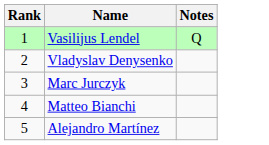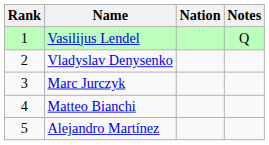 <table class="wikitable sortable" style="text-align:center">
 <tr>
 <th>Rank</th>
 <th>Name</th>
+<th>Nation</th>
 <th>Notes</th>
 </tr>
 <tr bgcolor=bbffbb>
 <td>1</td>
 <td align=left><a href='#'>Vasilijus Lendel</a></td>
+<td align=left></td>
 <td>Q</td>
 </tr>
 <tr>
 <td>2</td>
 <td align=left><a href='#'>Vladyslav Denysenko</a></td>
+<td align=left></td>
 <td></td>
 </tr>
 <tr>
 <td>3</td>
 <td align=left><a href='#'>Marc Jurczyk</a></td>
+<td align=left></td>
 <td></td>
 </tr>
 <tr>
 <td>4</td>
 <td align=left><a href='#'>Matteo Bianchi</a></td>
+<td align=left></td>
 <td></td>
 </tr>
 <tr>
 <td>5</td>
 <td align=left><a href='#'>Alejandro Martínez</a></td>
+<td align=left></td>
 <td></td>
 </tr>
 </table>
